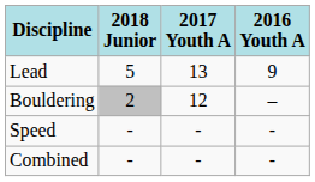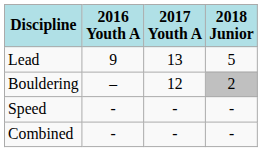 <table class="wikitable" style="text-align: center;">
 <tr>
 <th style="background: #b0e0e6;">Discipline</th>
+<th style="background: #b0e0e6;">2016<br>Youth A</th>
+<th style="background: #b0e0e6;">2017<br>Youth A</th>
 <th style="background: #b0e0e6;">2018<br>Junior</th>
-<th style="background: #b0e0e6;">2017<br>Youth A</th>
-<th style="background: #b0e0e6;">2016<br>Youth A</th>
 </tr>
 <tr>
 <td align="left">Lead</td>
+<td>9</td>
+<td>13</td>
 <td>5</td>
-<td>13</td>
-<td>9</td>
 </tr>
 <tr>
 <td align="left">Bouldering</td>
+<td>–</td>
+<td>12</td>
 <td style="background: Silver;">2</td>
-<td>12</td>
-<td>–</td>
 </tr>
 <tr>
 <td align="left">Speed</td>
 <td>-</td>
 <td>-</td>
 <td>-</td>
 </tr>
 <tr>
 <td align="left">Combined</td>
 <td>-</td>
 <td>-</td>
 <td>-</td>
 </tr>
 </table>
